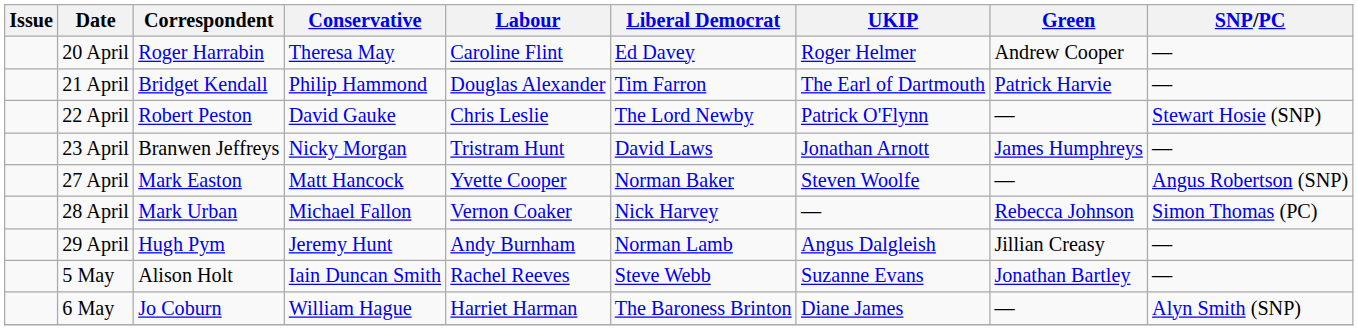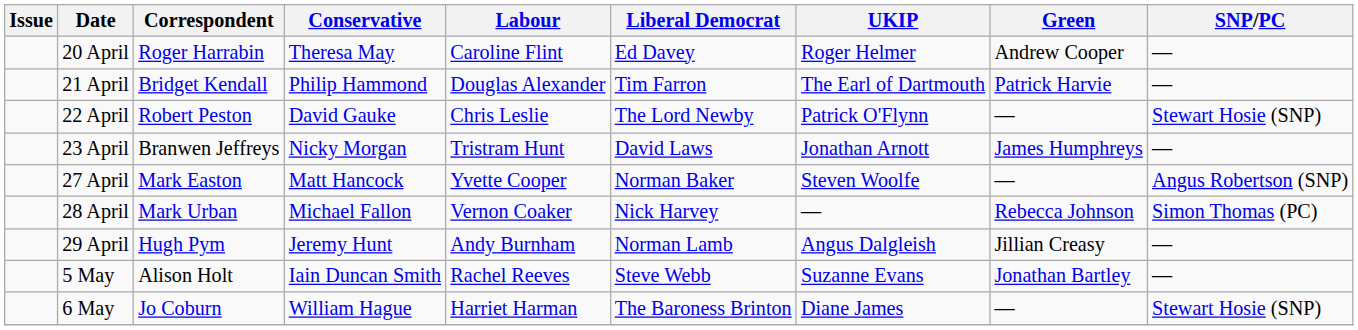 <table class="wikitable">
 <tr>
 <th>Issue</th>
 <th>Date</th>
 <th>Correspondent</th>
 <th><a href='#'>Conservative</a></th>
 <th><a href='#'>Labour</a></th>
 <th><a href='#'>Liberal Democrat</a></th>
 <th><a href='#'>UKIP</a></th>
 <th><a href='#'>Green</a></th>
 <th><a href='#'>SNP</a>/<a href='#'>PC</a></th>
 </tr>
 <tr>
 <td></td>
 <td>20 April</td>
 <td><a href='#'>Roger Harrabin</a></td>
 <td><a href='#'>Theresa May</a></td>
 <td><a href='#'>Caroline Flint</a></td>
 <td><a href='#'>Ed Davey</a></td>
 <td><a href='#'>Roger Helmer</a></td>
 <td>Andrew Cooper</td>
 <td>—</td>
 </tr>
 <tr>
 <td></td>
 <td>21 April</td>
 <td><a href='#'>Bridget Kendall</a></td>
 <td><a href='#'>Philip Hammond</a></td>
 <td><a href='#'>Douglas Alexander</a></td>
 <td><a href='#'>Tim Farron</a></td>
 <td><a href='#'>The Earl of Dartmouth</a></td>
 <td><a href='#'>Patrick Harvie</a></td>
 <td>—</td>
 </tr>
 <tr>
 <td></td>
 <td>22 April</td>
 <td><a href='#'>Robert Peston</a></td>
 <td><a href='#'>David Gauke</a></td>
 <td><a href='#'>Chris Leslie</a></td>
 <td><a href='#'>The Lord Newby</a></td>
 <td><a href='#'>Patrick O'Flynn</a></td>
 <td>—</td>
 <td><a href='#'>Stewart Hosie</a> (SNP)</td>
 </tr>
 <tr>
 <td></td>
 <td>23 April</td>
 <td>Branwen Jeffreys</td>
 <td><a href='#'>Nicky Morgan</a></td>
 <td><a href='#'>Tristram Hunt</a></td>
 <td><a href='#'>David Laws</a></td>
 <td><a href='#'>Jonathan Arnott</a></td>
 <td><a href='#'>James Humphreys</a></td>
 <td>—</td>
 </tr>
 <tr>
 <td></td>
 <td>27 April</td>
 <td><a href='#'>Mark Easton</a></td>
 <td><a href='#'>Matt Hancock</a></td>
 <td><a href='#'>Yvette Cooper</a></td>
 <td><a href='#'>Norman Baker</a></td>
 <td><a href='#'>Steven Woolfe</a></td>
 <td>—</td>
 <td><a href='#'>Angus Robertson</a> (SNP)</td>
 </tr>
 <tr>
 <td></td>
 <td>28 April</td>
 <td><a href='#'>Mark Urban</a></td>
 <td><a href='#'>Michael Fallon</a></td>
 <td><a href='#'>Vernon Coaker</a></td>
 <td><a href='#'>Nick Harvey</a></td>
 <td>—</td>
 <td><a href='#'>Rebecca Johnson</a></td>
 <td><a href='#'>Simon Thomas</a> (PC)</td>
 </tr>
 <tr>
 <td></td>
 <td>29 April</td>
 <td><a href='#'>Hugh Pym</a></td>
 <td><a href='#'>Jeremy Hunt</a></td>
 <td><a href='#'>Andy Burnham</a></td>
 <td><a href='#'>Norman Lamb</a></td>
 <td><a href='#'>Angus Dalgleish</a></td>
 <td>Jillian Creasy</td>
 <td>—</td>
 </tr>
 <tr>
 <td></td>
 <td>5 May</td>
 <td>Alison Holt</td>
 <td><a href='#'>Iain Duncan Smith</a></td>
 <td><a href='#'>Rachel Reeves</a></td>
 <td><a href='#'>Steve Webb</a></td>
 <td><a href='#'>Suzanne Evans</a></td>
 <td><a href='#'>Jonathan Bartley</a></td>
 <td>—</td>
 </tr>
 <tr>
 <td></td>
 <td>6 May</td>
 <td><a href='#'>Jo Coburn</a></td>
 <td><a href='#'>William Hague</a></td>
 <td><a href='#'>Harriet Harman</a></td>
 <td><a href='#'>The Baroness Brinton</a></td>
 <td><a href='#'>Diane James</a></td>
 <td>—</td>
-<td><a href='#'>Alyn Smith</a> (SNP)</td>
+<td><a href='#'>Stewart Hosie</a> (SNP)</td>
 </tr>
 <tr>
 </tr>
 </table>
